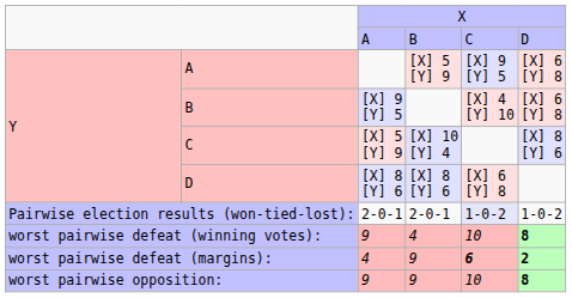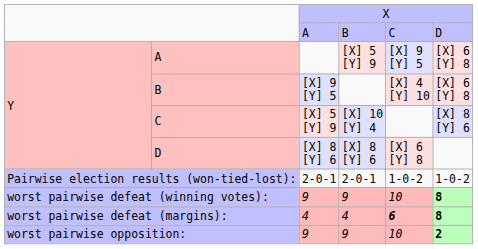 <table class=wikitable>
 <tr>
 <td colspan=2 rowspan=2></td>
 <td colspan=4 bgcolor="#c0c0ff" align=center>X</td>
 </tr>
 <tr>
 <td bgcolor="#c0c0ff">A</td>
 <td bgcolor="#c0c0ff">B</td>
 <td bgcolor="#c0c0ff">C</td>
 <td bgcolor="#c0c0ff">D</td>
 </tr>
 <tr>
 <td bgcolor="#ffc0c0" rowspan=4>Y</td>
 <td bgcolor="#ffc0c0">A</td>
 <td></td>
 <td bgcolor="#ffe0e0">[X] 5 <br>[Y] 9</td>
 <td bgcolor="#e0e0ff">[X] 9 <br>[Y] 5</td>
 <td bgcolor="#ffe0e0">[X] 6 <br>[Y] 8</td>
 </tr>
 <tr>
 <td bgcolor="#ffc0c0">B</td>
 <td bgcolor="#e0e0ff">[X] 9 <br>[Y] 5</td>
 <td></td>
 <td bgcolor="#ffe0e0">[X] 4 <br>[Y] 10</td>
 <td bgcolor="#ffe0e0">[X] 6 <br>[Y] 8</td>
 </tr>
 <tr>
 <td bgcolor="#ffc0c0">C</td>
 <td bgcolor="#ffe0e0">[X] 5 <br>[Y] 9</td>
 <td bgcolor="#e0e0ff">[X] 10 <br>[Y] 4</td>
 <td></td>
 <td bgcolor="#e0e0ff">[X] 8 <br>[Y] 6</td>
 </tr>
 <tr>
 <td bgcolor="#ffc0c0">D</td>
 <td bgcolor="#e0e0ff">[X] 8 <br>[Y] 6</td>
 <td bgcolor="#e0e0ff">[X] 8 <br>[Y] 6</td>
 <td bgcolor="#ffe0e0">[X] 6 <br>[Y] 8</td>
 <td></td>
 </tr>
 <tr>
 <td colspan=2 bgcolor="#c0c0ff">Pairwise election results (won-tied-lost):</td>
 <td>2-0-1</td>
 <td>2-0-1</td>
-<td style="background: lavender;">1-0-2</td>
+<td>1-0-2</td>
 <td>1-0-2</td>
 </tr>
 <tr>
 <td colspan=2 bgcolor="#c0c0ff">worst pairwise defeat (winning votes):</td>
 <td bgcolor=#ffbbbb><em>9</em></td>
-<td bgcolor=#ffbbbb><em>4</em></td>
+<td bgcolor=#ffbbbb><em>9</em></td>
 <td bgcolor=#ffbbbb><em>10</em></td>
 <td bgcolor=#bbffbb><strong>8</strong></td>
 </tr>
 <tr>
 <td colspan=2 bgcolor="#c0c0ff">worst pairwise defeat (margins):</td>
 <td bgcolor=#ffbbbb><em>4</em></td>
-<td bgcolor=#ffbbbb><em>9</em></td>
+<td bgcolor=#ffbbbb><em>4</em></td>
 <td bgcolor=#ffbbbb><strong><em>6</em></strong></td>
-<td bgcolor=#bbffbb><strong>2</strong></td>
+<td bgcolor=#bbffbb><strong>8</strong></td>
 </tr>
 <tr>
 <td colspan=2 bgcolor="#c0c0ff">worst pairwise opposition:</td>
 <td bgcolor=#ffbbbb><em>9</em></td>
 <td bgcolor=#ffbbbb><em>9</em></td>
 <td bgcolor=#ffbbbb><em>10</em></td>
-<td bgcolor=#bbffbb><strong>8</strong></td>
+<td bgcolor=#bbffbb><strong>2</strong></td>
 </tr>
 </table>
